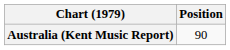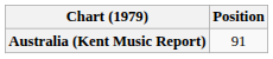 <table class="wikitable plainrowheaders" style="text-align:center">
 <tr>
 <th>Chart (1979)</th>
 <th>Position</th>
 </tr>
 <tr>
 <th scope="row">Australia (Kent Music Report)</th>
-<td>90</td>
+<td>91</td>
 </tr>
 </table>
